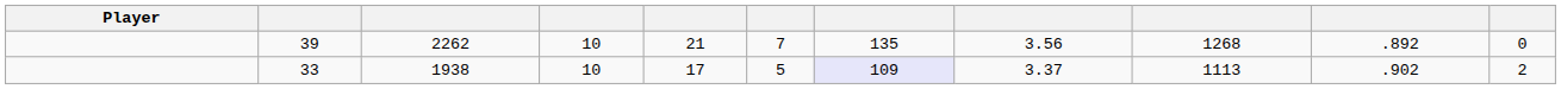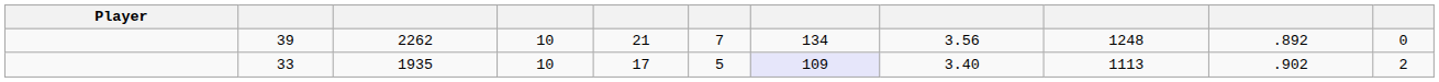 <table class="wikitable sortable" style="width:100%;">
 <tr style="text-align:center; background:#ddd;">
 <th>Player</th>
 <th></th>
 <th></th>
 <th></th>
 <th></th>
 <th></th>
 <th></th>
 <th></th>
 <th></th>
 <th></th>
 <th></th>
 </tr>
 <tr align=center>
 <td></td>
 <td>39</td>
 <td>2262</td>
 <td>10</td>
 <td>21</td>
 <td>7</td>
-<td>135</td>
+<td>134</td>
 <td>3.56</td>
-<td>1268</td>
+<td>1248</td>
 <td>.892</td>
 <td>0</td>
 </tr>
 <tr align=center>
 <td></td>
 <td>33</td>
-<td>1938</td>
+<td>1935</td>
 <td>10</td>
 <td>17</td>
 <td>5</td>
 <td style="background: lavender;">109</td>
-<td>3.37</td>
+<td>3.40</td>
 <td>1113</td>
 <td>.902</td>
 <td>2</td>
 </tr>
 </table>
